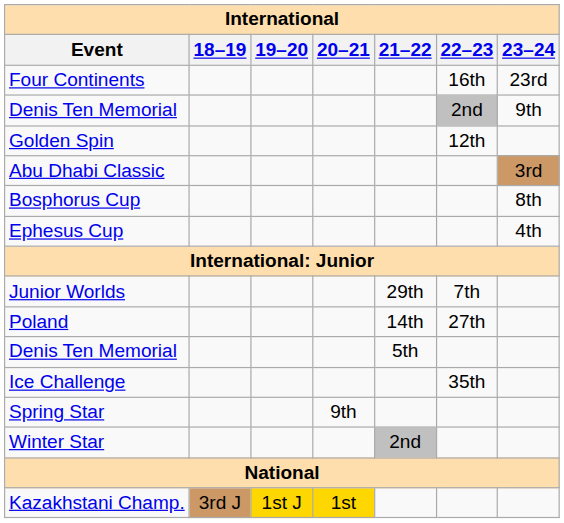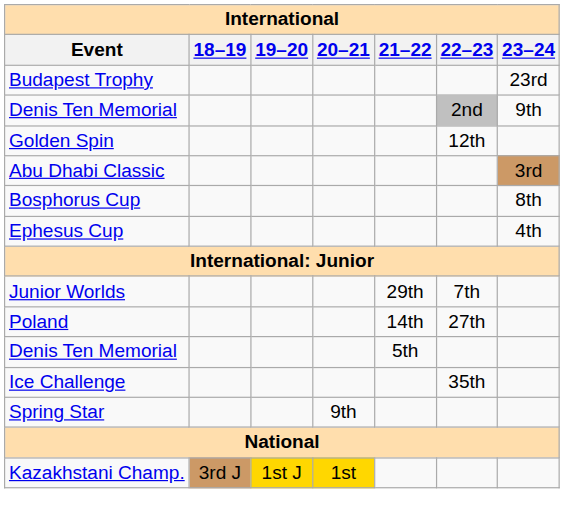 <table class="wikitable" style="text-align:center">
 <tr>
 <th colspan="7" style="background:#ffdead; text-align:center;">International </th>
 </tr>
 <tr>
 <th>Event</th>
 <th><a href='#'>18–19</a></th>
 <th><a href='#'>19–20</a></th>
 <th><a href='#'>20–21</a></th>
 <th><a href='#'>21–22</a></th>
 <th><a href='#'>22–23</a></th>
 <th><a href='#'>23–24</a></th>
 </tr>
 <tr>
-<td align=left><a href='#'>Four Continents</a></td>
+<td align=left> <a href='#'>Budapest Trophy</a></td>
 <td></td>
 <td></td>
 <td></td>
 <td></td>
-<td>16th</td>
+<td></td>
 <td>23rd</td>
 </tr>
 <tr>
 <td align=left> <a href='#'>Denis Ten Memorial</a></td>
 <td></td>
 <td></td>
 <td></td>
 <td></td>
 <td bgcolor=silver>2nd</td>
 <td>9th</td>
 </tr>
 <tr>
 <td align=left> <a href='#'>Golden Spin</a></td>
 <td></td>
 <td></td>
 <td></td>
 <td></td>
 <td>12th</td>
 <td></td>
 </tr>
 <tr>
 <td align=left><a href='#'>Abu Dhabi Classic</a></td>
 <td></td>
 <td></td>
 <td></td>
 <td></td>
 <td></td>
 <td bgcolor=cc9966>3rd</td>
 </tr>
 <tr>
 <td align=left><a href='#'>Bosphorus Cup</a></td>
 <td></td>
 <td></td>
 <td></td>
 <td></td>
 <td></td>
 <td>8th</td>
 </tr>
 <tr>
 <td align=left><a href='#'>Ephesus Cup</a></td>
 <td></td>
 <td></td>
 <td></td>
 <td></td>
 <td></td>
 <td>4th</td>
 </tr>
 <tr>
 <th colspan="7" style="background:#ffdead; text-align:center;">International: Junior </th>
 </tr>
 <tr>
 <td align=left><a href='#'>Junior Worlds</a></td>
 <td></td>
 <td></td>
 <td></td>
 <td>29th</td>
 <td>7th</td>
 <td></td>
 </tr>
 <tr>
 <td align=left> <a href='#'>Poland</a></td>
 <td></td>
 <td></td>
 <td></td>
 <td>14th</td>
 <td>27th</td>
 <td></td>
 </tr>
 <tr>
 <td align=left><a href='#'>Denis Ten Memorial</a></td>
 <td></td>
 <td></td>
 <td></td>
 <td>5th</td>
 <td></td>
 <td></td>
 </tr>
 <tr>
 <td align=left><a href='#'>Ice Challenge</a></td>
 <td></td>
 <td></td>
 <td></td>
 <td></td>
 <td>35th</td>
 <td></td>
 </tr>
 <tr>
 <td align=left><a href='#'>Spring Star</a></td>
 <td></td>
 <td></td>
 <td>9th</td>
 <td></td>
 <td></td>
 <td></td>
 </tr>
 <tr>
-<td align=left><a href='#'>Winter Star</a></td>
-<td></td>
-<td></td>
-<td></td>
-<td bgcolor=silver>2nd</td>
-<td></td>
-<td></td>
-</tr>
-<tr>
 <th colspan="7" style="background:#ffdead; text-align:center;">National </th>
 </tr>
 <tr>
 <td align=left><a href='#'>Kazakhstani Champ.</a></td>
 <td bgcolor=cc9966>3rd J</td>
 <td bgcolor=gold>1st J</td>
 <td bgcolor=gold>1st</td>
 <td></td>
 <td></td>
 <td></td>
 </tr>
 </table>
